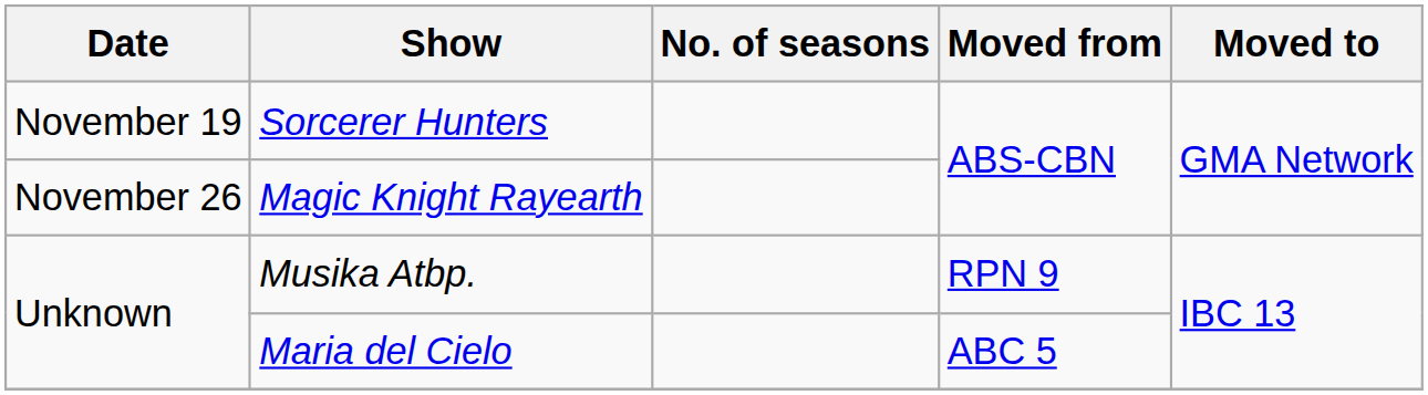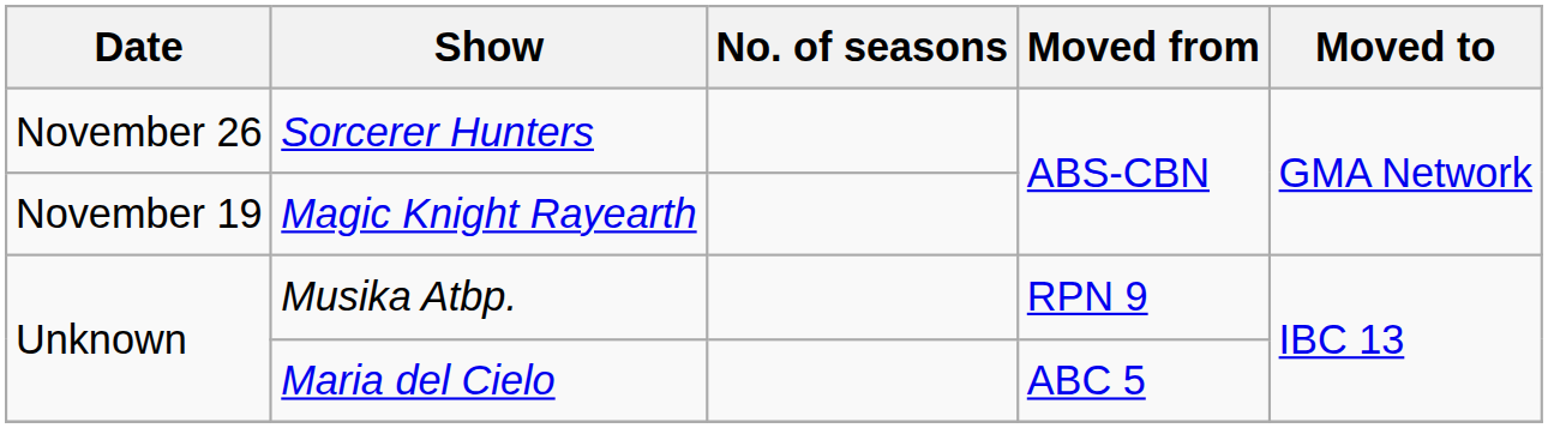 <table class="wikitable" style="text-align:left; line-height:25px; width:auto;">
 <tr>
 <th>Date</th>
 <th>Show</th>
 <th>No. of seasons</th>
 <th>Moved from</th>
 <th>Moved to</th>
 </tr>
 <tr>
-<td>November 19</td>
+<td>November 26</td>
 <td><em><a href='#'>Sorcerer Hunters</a></em></td>
 <td></td>
 <td rowspan="2"><a href='#'>ABS-CBN</a></td>
 <td rowspan="2"><a href='#'>GMA Network</a></td>
 </tr>
 <tr>
-<td>November 26</td>
+<td>November 19</td>
 <td><em><a href='#'>Magic Knight Rayearth</a></em></td>
 <td></td>
 </tr>
 <tr>
 <td rowspan="2">Unknown</td>
 <td><em>Musika Atbp.</em></td>
 <td></td>
 <td><a href='#'>RPN 9</a></td>
 <td rowspan="2"><a href='#'>IBC 13</a></td>
 </tr>
 <tr>
 <td><em><a href='#'>Maria del Cielo</a></em></td>
 <td></td>
 <td><a href='#'>ABC 5</a></td>
 </tr>
 <tr>
 </tr>
 </table>
